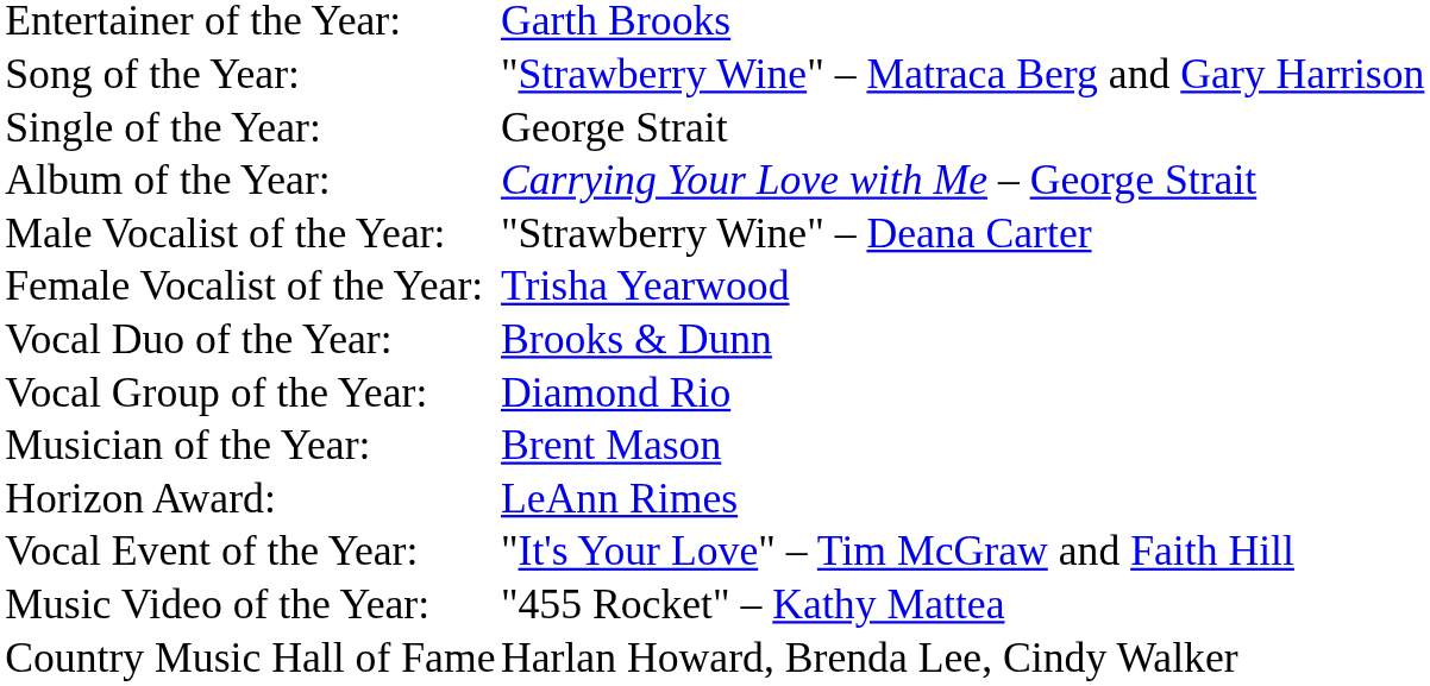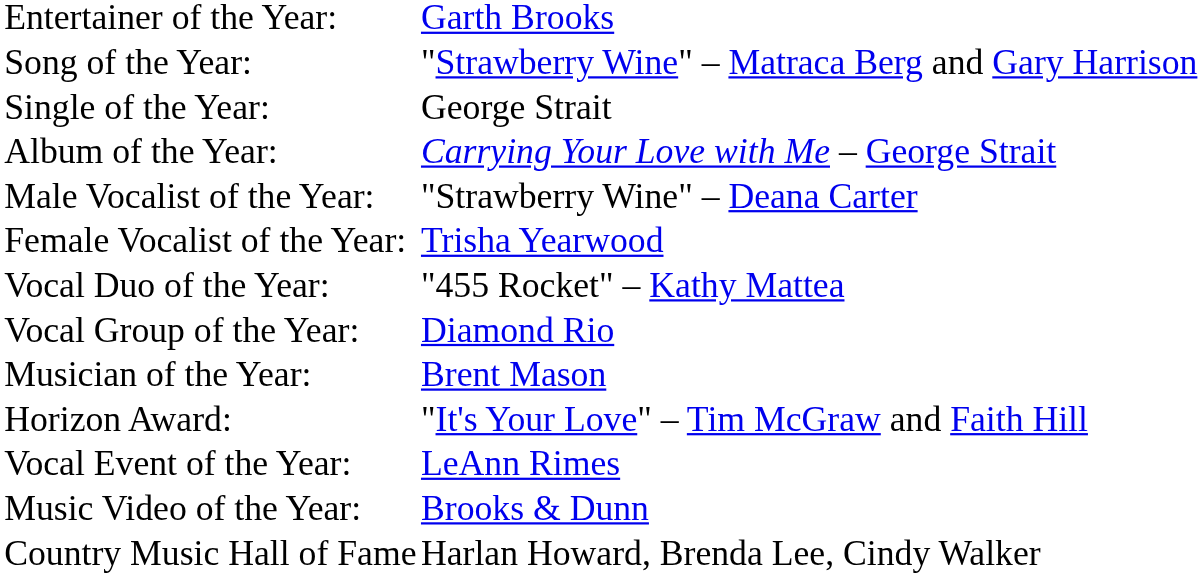 <table cellspacing="0" border="0" cellpadding="1">
 <tr>
 <td>Entertainer of the Year:</td>
 <td><a href='#'>Garth Brooks</a></td>
 </tr>
 <tr>
 <td>Song of the Year:</td>
 <td>"<a href='#'>Strawberry Wine</a>" – <a href='#'>Matraca Berg</a> and <a href='#'>Gary Harrison</a></td>
 </tr>
 <tr>
 <td>Single of the Year:</td>
 <td>George Strait</td>
 </tr>
 <tr>
 <td>Album of the Year:</td>
 <td><em><a href='#'>Carrying Your Love with Me</a></em> – <a href='#'>George Strait</a></td>
 </tr>
 <tr>
 <td>Male Vocalist of the Year:</td>
 <td>"Strawberry Wine" – <a href='#'>Deana Carter</a></td>
 </tr>
 <tr>
 <td>Female Vocalist of the Year:</td>
 <td><a href='#'>Trisha Yearwood</a></td>
 </tr>
 <tr>
 <td>Vocal Duo of the Year:</td>
-<td><a href='#'>Brooks & Dunn</a></td>
+<td>"455 Rocket" – <a href='#'>Kathy Mattea</a></td>
 </tr>
 <tr>
 <td>Vocal Group of the Year:</td>
 <td><a href='#'>Diamond Rio</a></td>
 </tr>
 <tr>
 <td>Musician of the Year:</td>
 <td><a href='#'>Brent Mason</a></td>
 </tr>
 <tr>
 <td>Horizon Award:</td>
+<td>"<a href='#'>It's Your Love</a>" – <a href='#'>Tim McGraw</a> and <a href='#'>Faith Hill</a></td>
+</tr>
+<tr>
+<td>Vocal Event of the Year:</td>
 <td><a href='#'>LeAnn Rimes</a></td>
 </tr>
 <tr>
-<td>Vocal Event of the Year:</td>
-<td>"<a href='#'>It's Your Love</a>" – <a href='#'>Tim McGraw</a> and <a href='#'>Faith Hill</a></td>
-</tr>
-<tr>
 <td>Music Video of the Year:</td>
-<td>"455 Rocket" – <a href='#'>Kathy Mattea</a></td>
+<td><a href='#'>Brooks & Dunn</a></td>
 </tr>
 <tr>
 <td>Country Music Hall of Fame</td>
 <td>Harlan Howard, Brenda Lee, Cindy Walker</td>
 </tr>
 </table>
